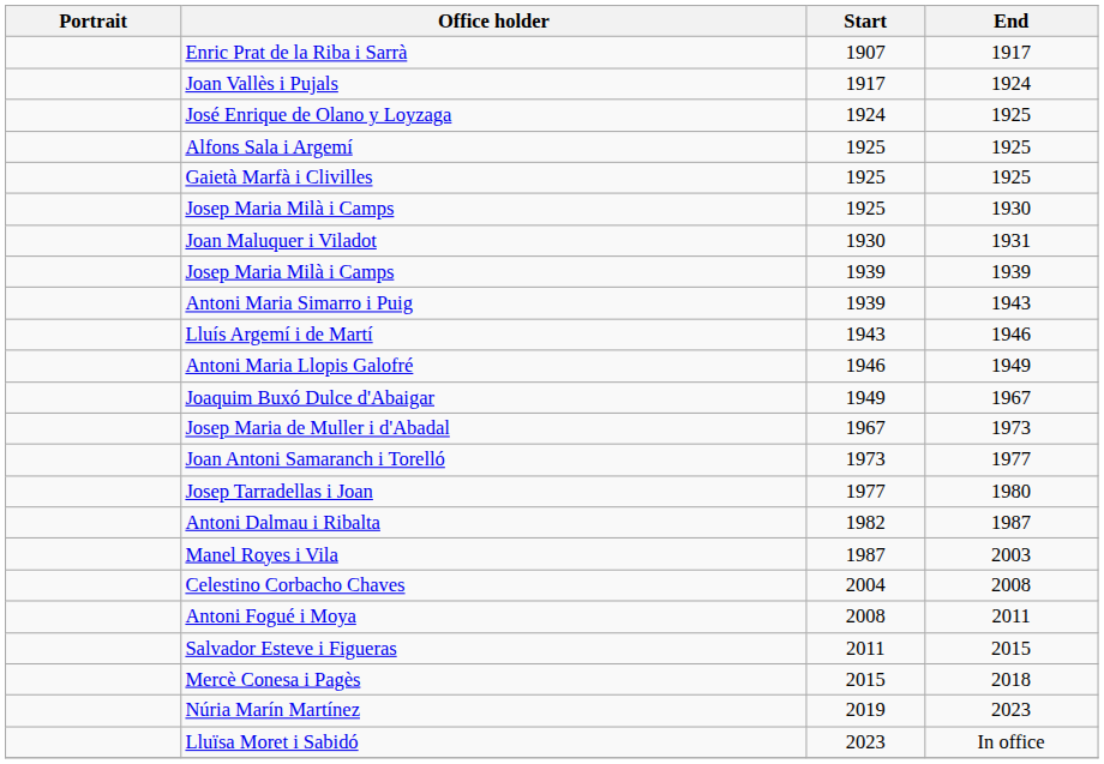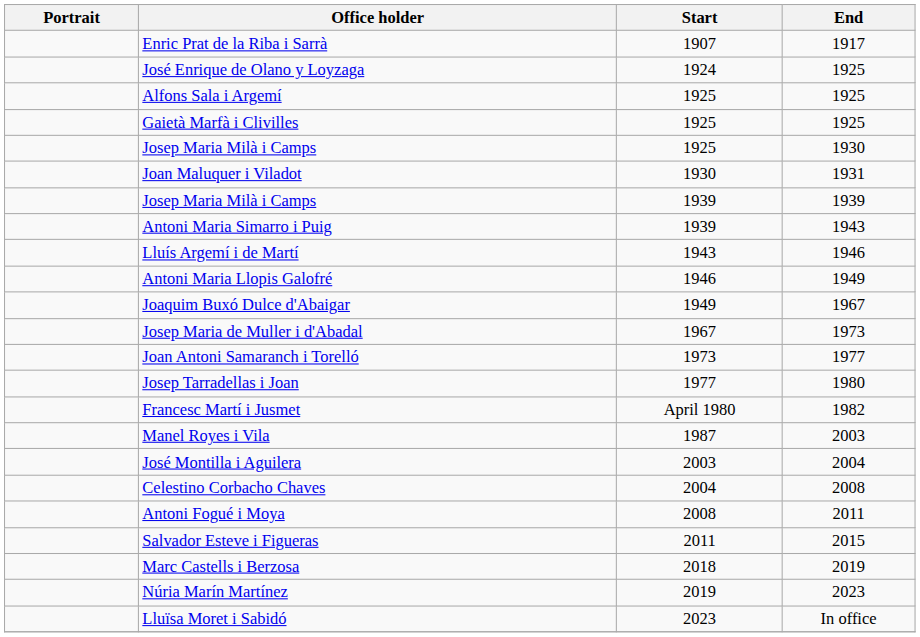 <table class="wikitable sortable" width="70%" align=center>
 <tr>
 <th class="unsortable">Portrait</th>
 <th>Office holder</th>
 <th>Start</th>
 <th>End</th>
 </tr>
 <tr>
 <td align=center></td>
 <td align="left"><a href='#'>Enric Prat de la Riba i Sarrà</a></td>
 <td align=center>1907</td>
 <td align=center>1917</td>
-</tr>
-<tr>
-<td align=center></td>
-<td align="left"><a href='#'>Joan Vallès i Pujals</a></td>
-<td align=center>1917</td>
-<td align=center>1924</td>
 </tr>
 <tr>
 <td align=center></td>
 <td align="left"><a href='#'>José Enrique de Olano y Loyzaga</a></td>
 <td align=center>1924</td>
 <td align=center>1925</td>
 </tr>
 <tr>
 <td align=center></td>
 <td align="left"><a href='#'>Alfons Sala i Argemí</a></td>
 <td align=center>1925</td>
 <td align=center>1925</td>
 </tr>
 <tr>
 <td align=center></td>
 <td align="left"><a href='#'>Gaietà Marfà i Clivilles</a></td>
 <td align=center>1925</td>
 <td align=center>1925</td>
 </tr>
 <tr>
 <td align=center></td>
 <td align="left"><a href='#'>Josep Maria Milà i Camps</a></td>
 <td align=center>1925</td>
 <td align=center>1930</td>
 </tr>
 <tr>
 <td align=center></td>
 <td align="left"><a href='#'>Joan Maluquer i Viladot</a></td>
 <td align=center>1930</td>
 <td align=center>1931</td>
 </tr>
 <tr>
 <td align=center></td>
 <td align="left"><a href='#'>Josep Maria Milà i Camps</a></td>
 <td align=center>1939</td>
 <td align=center>1939</td>
 </tr>
 <tr>
 <td align=center></td>
 <td align="left"><a href='#'>Antoni Maria Simarro i Puig</a></td>
 <td align=center>1939</td>
 <td align=center>1943</td>
 </tr>
 <tr>
 <td align=center></td>
 <td align="left"><a href='#'>Lluís Argemí i de Martí</a></td>
 <td align=center>1943</td>
 <td align=center>1946</td>
 </tr>
 <tr>
 <td align=center></td>
 <td align="left"><a href='#'>Antoni Maria Llopis Galofré</a></td>
 <td align=center>1946</td>
 <td align=center>1949</td>
 </tr>
 <tr>
 <td align=center></td>
 <td align="left"><a href='#'>Joaquim Buxó Dulce d'Abaigar</a></td>
 <td align=center>1949</td>
 <td align=center>1967</td>
 </tr>
 <tr>
 <td align=center></td>
 <td align="left"><a href='#'>Josep Maria de Muller i d'Abadal</a></td>
 <td align=center>1967</td>
 <td align=center>1973</td>
 </tr>
 <tr>
 <td align=center></td>
 <td align="left"><a href='#'>Joan Antoni Samaranch i Torelló</a></td>
 <td align=center>1973</td>
 <td align=center>1977</td>
 </tr>
 <tr>
 <td align=center></td>
 <td align="left"><a href='#'>Josep Tarradellas i Joan</a></td>
 <td align=center>1977</td>
 <td align=center>1980</td>
 </tr>
 <tr>
 <td align=center></td>
-<td align="left"><a href='#'>Antoni Dalmau i Ribalta</a></td>
+<td align="left"><a href='#'>Francesc Martí i Jusmet</a></td>
+<td align=center>April 1980</td>
 <td align=center>1982</td>
-<td align=center>1987</td>
 </tr>
 <tr>
 <td align=center></td>
 <td align="left"><a href='#'>Manel Royes i Vila</a></td>
 <td align=center>1987</td>
 <td align=center>2003</td>
+</tr>
+<tr>
+<td align=center></td>
+<td align="left"><a href='#'>José Montilla i Aguilera</a></td>
+<td align=center>2003</td>
+<td align=center>2004</td>
 </tr>
 <tr>
 <td align=center></td>
 <td align="left"><a href='#'>Celestino Corbacho Chaves</a></td>
 <td align=center>2004</td>
 <td align=center>2008</td>
 </tr>
 <tr>
 <td align=center></td>
 <td align="left"><a href='#'>Antoni Fogué i Moya</a></td>
 <td align=center>2008</td>
 <td align=center>2011</td>
 </tr>
 <tr>
 <td align=center></td>
 <td align="left"><a href='#'>Salvador Esteve i Figueras</a></td>
 <td align=center>2011</td>
 <td align=center>2015</td>
 </tr>
 <tr>
 <td align=center></td>
-<td align="left"><a href='#'>Mercè Conesa i Pagès</a></td>
-<td align=center>2015</td>
+<td align="left"><a href='#'>Marc Castells i Berzosa</a></td>
 <td align=center>2018</td>
+<td align=center>2019</td>
 </tr>
 <tr>
 <td align=center></td>
 <td align="left"><a href='#'>Núria Marín Martínez</a></td>
 <td align=center>2019</td>
 <td align=center>2023</td>
 </tr>
 <tr>
 <td align=center></td>
 <td align="left"><a href='#'>Lluïsa Moret i Sabidó</a></td>
 <td align=center>2023</td>
 <td align=center>In office</td>
 </tr>
 <tr>
 </tr>
 </table>
